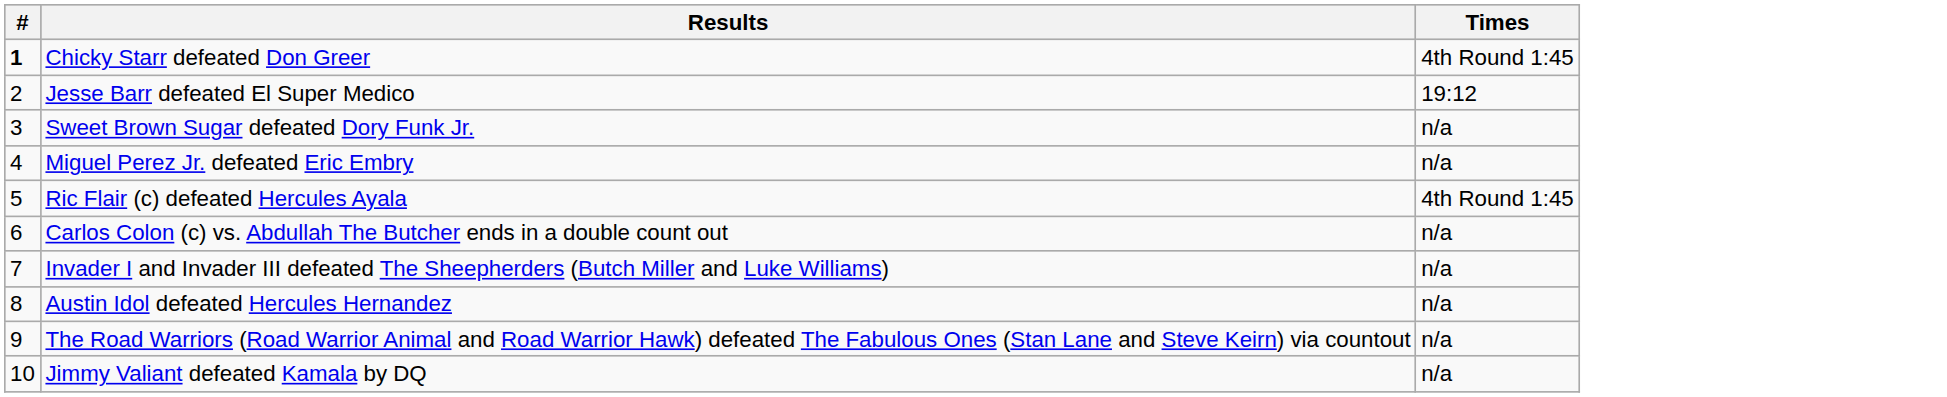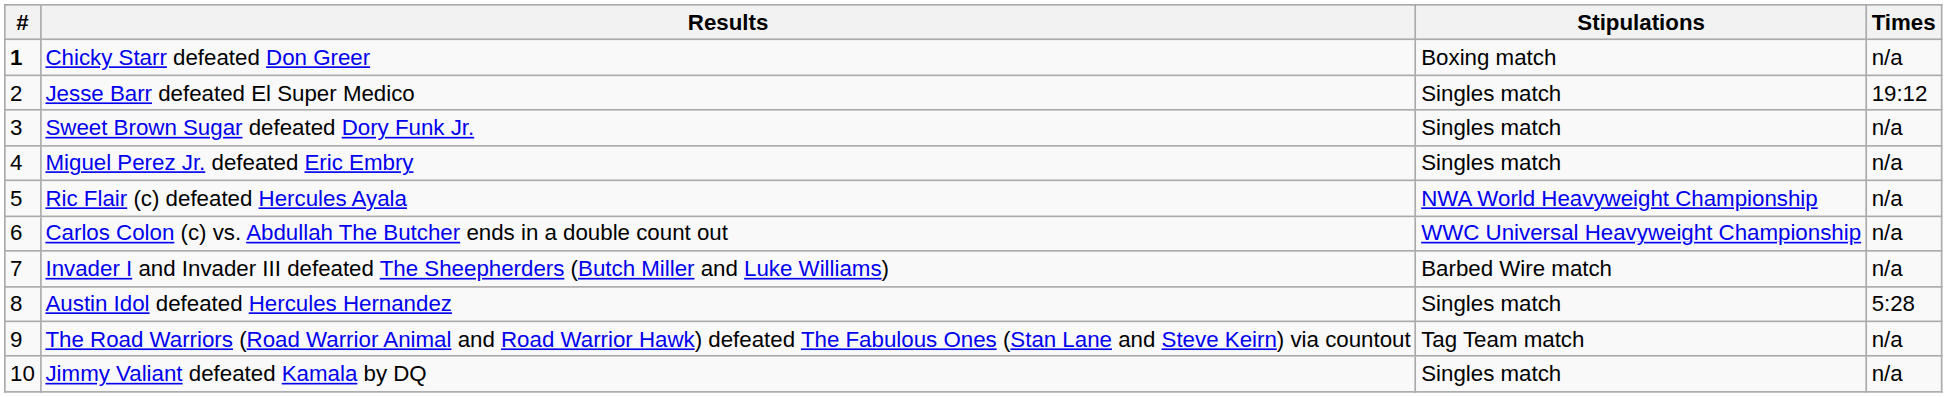 <table style="font-size: 85%" class="wikitable sortable">
 <tr>
 <th><strong>#</strong></th>
 <th><strong>Results</strong></th>
+<th><strong>Stipulations</strong></th>
 <th><strong>Times</strong></th>
 </tr>
 <tr>
 <td><strong>1</strong></td>
 <td><a href='#'>Chicky Starr</a> defeated <a href='#'>Don Greer</a></td>
-<td>4th Round 1:45</td>
+<td>Boxing match</td>
+<td>n/a</td>
 </tr>
 <tr>
 <td>2</td>
 <td><a href='#'>Jesse Barr</a> defeated El Super Medico</td>
+<td>Singles match</td>
 <td>19:12</td>
 </tr>
 <tr>
 <td>3</td>
 <td><a href='#'>Sweet Brown Sugar</a> defeated <a href='#'>Dory Funk Jr.</a></td>
+<td>Singles match</td>
 <td>n/a</td>
 </tr>
 <tr>
 <td>4</td>
 <td><a href='#'>Miguel Perez Jr.</a> defeated <a href='#'>Eric Embry</a></td>
+<td>Singles match</td>
 <td>n/a</td>
 </tr>
 <tr>
 <td>5</td>
 <td><a href='#'>Ric Flair</a> (c) defeated <a href='#'>Hercules Ayala</a></td>
-<td>4th Round 1:45</td>
+<td><a href='#'>NWA World Heavyweight Championship</a></td>
+<td>n/a</td>
 </tr>
 <tr>
 <td>6</td>
 <td><a href='#'>Carlos Colon</a> (c) vs. <a href='#'>Abdullah The Butcher</a> ends in a double count out</td>
+<td><a href='#'>WWC Universal Heavyweight Championship</a></td>
 <td>n/a</td>
 </tr>
 <tr>
 <td>7</td>
 <td><a href='#'>Invader I</a> and Invader III defeated <a href='#'>The Sheepherders</a> (<a href='#'>Butch Miller</a> and <a href='#'>Luke Williams</a>)</td>
+<td>Barbed Wire match</td>
 <td>n/a</td>
 </tr>
 <tr>
 <td>8</td>
 <td><a href='#'>Austin Idol</a> defeated <a href='#'>Hercules Hernandez</a></td>
-<td>n/a</td>
+<td>Singles match</td>
+<td>5:28</td>
 </tr>
 <tr>
 <td>9</td>
 <td><a href='#'>The Road Warriors</a> (<a href='#'>Road Warrior Animal</a> and <a href='#'>Road Warrior Hawk</a>) defeated <a href='#'>The Fabulous Ones</a> (<a href='#'>Stan Lane</a> and <a href='#'>Steve Keirn</a>) via countout</td>
+<td>Tag Team match</td>
 <td>n/a</td>
 </tr>
 <tr>
 <td>10</td>
 <td><a href='#'>Jimmy Valiant</a> defeated <a href='#'>Kamala</a> by DQ</td>
+<td>Singles match</td>
 <td>n/a</td>
 </tr>
 </table>
